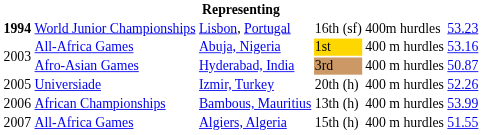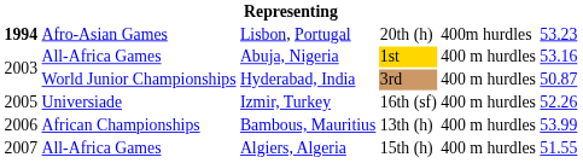 <table>
 <tr>
 <th colspan="6">Representing </th>
 </tr>
 <tr>
 <td><strong>1994</strong></td>
-<td><a href='#'>World Junior Championships</a></td>
+<td><a href='#'>Afro-Asian Games</a></td>
 <td><a href='#'>Lisbon</a>, <a href='#'>Portugal</a></td>
-<td>16th (sf)</td>
+<td>20th (h)</td>
 <td>400m hurdles</td>
 <td><a href='#'>53.23</a></td>
 </tr>
 <tr>
 <td rowspan=2>2003</td>
 <td><a href='#'>All-Africa Games</a></td>
 <td><a href='#'>Abuja, Nigeria</a></td>
 <td bgcolor=gold>1st</td>
 <td>400 m hurdles</td>
 <td><a href='#'>53.16</a></td>
 </tr>
 <tr>
-<td><a href='#'>Afro-Asian Games</a></td>
+<td><a href='#'>World Junior Championships</a></td>
 <td><a href='#'>Hyderabad, India</a></td>
 <td bgcolor=cc9966>3rd</td>
 <td>400 m hurdles</td>
 <td><a href='#'>50.87</a></td>
 </tr>
 <tr>
 <td>2005</td>
 <td><a href='#'>Universiade</a></td>
 <td><a href='#'>Izmir, Turkey</a></td>
-<td>20th (h)</td>
+<td>16th (sf)</td>
 <td>400 m hurdles</td>
 <td><a href='#'>52.26</a></td>
 </tr>
 <tr>
 <td>2006</td>
 <td><a href='#'>African Championships</a></td>
 <td><a href='#'>Bambous, Mauritius</a></td>
 <td>13th (h)</td>
 <td>400 m hurdles</td>
 <td><a href='#'>53.99</a></td>
 </tr>
 <tr>
 <td>2007</td>
 <td><a href='#'>All-Africa Games</a></td>
 <td><a href='#'>Algiers, Algeria</a></td>
 <td>15th (h)</td>
 <td>400 m hurdles</td>
 <td><a href='#'>51.55</a></td>
 </tr>
 </table>
